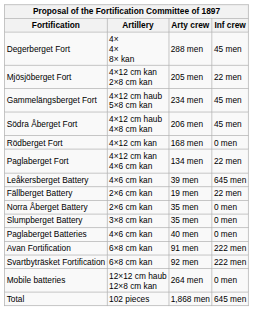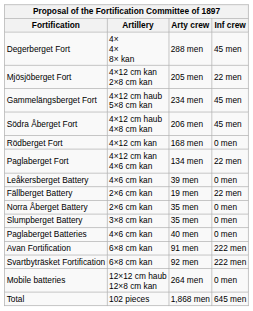 <table class="wikitable" style="float: right; clear: right; font-size: 80%; margin-left: 10px; margin-right: 0px;">
 <tr>
 <th colspan="4">Proposal of the Fortification Committee of 1897</th>
 </tr>
 <tr>
 <th>Fortification</th>
 <th>Artillery</th>
 <th>Arty crew</th>
 <th>Inf crew</th>
 </tr>
 <tr>
 <td>Degerberget Fort</td>
 <td>4× <br>4× <br>8× kan</td>
 <td>288 men</td>
 <td>45 men</td>
 </tr>
 <tr>
 <td>Mjösjöberget Fort</td>
 <td>4×12 cm kan<br>2×8 cm kan</td>
 <td>205 men</td>
 <td>22 men</td>
 </tr>
 <tr>
 <td>Gammelängsberget Fort</td>
 <td>4×12 cm haub<br>5×8 cm kan</td>
 <td>234 men</td>
 <td>45 men</td>
 </tr>
 <tr>
 <td>Södra Åberget Fort</td>
 <td>4×12 cm haub<br>4×8 cm kan</td>
 <td>206 men</td>
 <td>45 men</td>
 </tr>
 <tr>
 <td>Rödberget Fort</td>
 <td>4×12 cm kan</td>
 <td>168 men</td>
 <td>0 men</td>
 </tr>
 <tr>
 <td>Paglaberget Fort</td>
 <td>4×12 cm kan<br>4×6 cm kan</td>
 <td>134 men</td>
 <td>22 men</td>
 </tr>
 <tr>
 <td>Leåkersberget Battery</td>
 <td>4×6 cm kan</td>
 <td>39 men</td>
-<td>645 men</td>
+<td>0 men</td>
 </tr>
 <tr>
 <td>Fällberget Battery</td>
 <td>2×6 cm kan</td>
 <td>19 men</td>
 <td>22 men</td>
 </tr>
 <tr>
 <td>Norra Åberget Battery</td>
 <td>2×6 cm kan</td>
 <td>35 men</td>
 <td>0 men</td>
 </tr>
 <tr>
 <td>Slumpberget Battery</td>
 <td>3×8 cm kan</td>
 <td>35 men</td>
 <td>0 men</td>
 </tr>
 <tr>
 <td>Paglaberget Batteries</td>
 <td>4×6 cm kan</td>
 <td>40 men</td>
 <td>0 men</td>
 </tr>
 <tr>
 <td>Avan Fortification</td>
 <td>6×8 cm kan</td>
 <td>91 men</td>
 <td>222 men</td>
 </tr>
 <tr>
 <td>Svartbyträsket Fortification</td>
 <td>6×8 cm kan</td>
 <td>92 men</td>
 <td>222 men</td>
 </tr>
 <tr>
 <td>Mobile batteries</td>
 <td>12×12 cm haub<br>12×8 cm kan</td>
 <td>264 men</td>
 <td>0 men</td>
 </tr>
 <tr>
 <td>Total</td>
 <td>102 pieces</td>
 <td>1,868 men</td>
 <td>645 men</td>
 </tr>
 </table>
